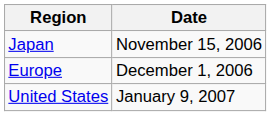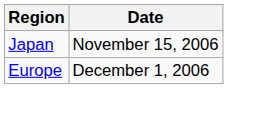 <table class="wikitable">
 <tr>
 <th>Region</th>
 <th>Date</th>
 </tr>
 <tr>
 <td><a href='#'>Japan</a></td>
 <td>November 15, 2006</td>
 </tr>
 <tr>
 <td><a href='#'>Europe</a></td>
 <td>December 1, 2006</td>
 </tr>
-<tr>
-<td><a href='#'>United States</a></td>
-<td>January 9, 2007</td>
-</tr>
 </table>
